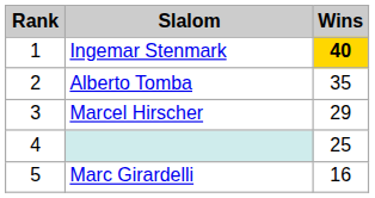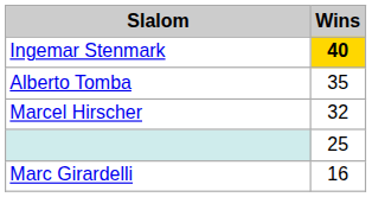 <table class="wikitable plainrowheaders" style="background:#fff; font-size:86%; line-height:16px; border:grey solid 1px; border-collapse:collapse">
 <tr>
-<th style="background-color: #ccc;" width="30">Rank</th>
 <th style="background-color: #ccc;" width="160">Slalom</th>
 <th style="background:#ccc; width:15%">Wins</th>
 </tr>
 <tr>
-<td align=center>1</td>
 <td> <a href='#'>Ingemar Stenmark</a></td>
 <td style="background-color: gold" align=center><strong>40</strong></td>
 </tr>
 <tr>
-<td align=center>2</td>
 <td> <a href='#'>Alberto Tomba</a></td>
 <td align=center>35</td>
 </tr>
 <tr>
-<td align=center>3</td>
 <td> <a href='#'>Marcel Hirscher</a></td>
-<td align=center>29</td>
+<td align=center>32</td>
 </tr>
 <tr>
-<td align=center>4</td>
 <td style="background:#CFECEC"></td>
 <td align=center>25</td>
 </tr>
 <tr>
-<td align=center>5</td>
 <td> <a href='#'>Marc Girardelli</a></td>
 <td align=center>16</td>
 </tr>
 </table>
